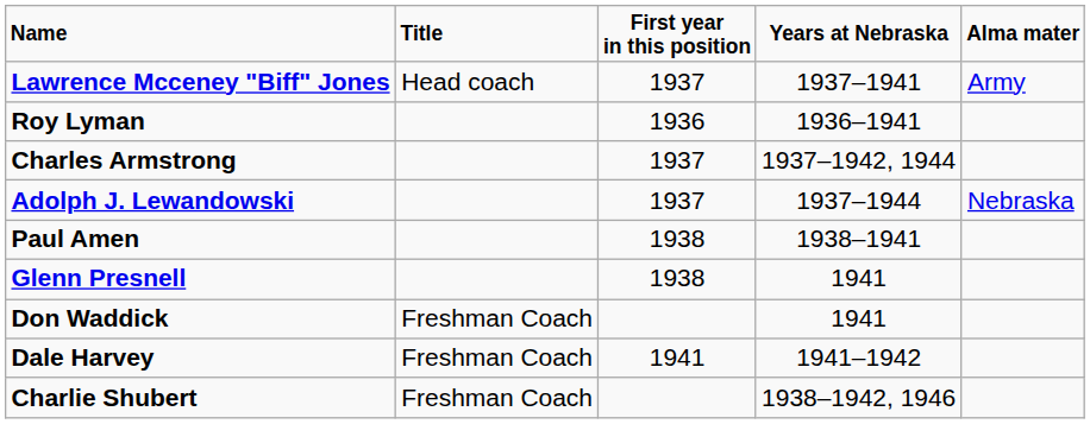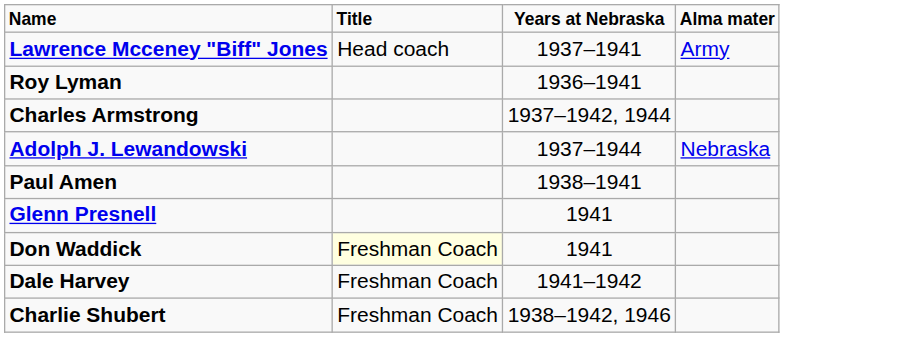 <table class="wikitable">
 <tr style="font-size:smaller">
 <td><strong>Name</strong></td>
 <td><strong>Title</strong></td>
-<td align="center"><strong>First year<br>in this position</strong></td>
 <td align="center"><strong>Years at Nebraska</strong></td>
 <td><strong>Alma mater</strong></td>
 </tr>
 <tr>
 <td><strong><a href='#'>Lawrence Mcceney "Biff" Jones</a></strong></td>
 <td>Head coach</td>
-<td align="center">1937</td>
 <td align="center">1937–1941</td>
 <td><a href='#'>Army</a></td>
 </tr>
 <tr>
 <td><strong>Roy Lyman</strong></td>
 <td></td>
-<td align="center">1936</td>
 <td align="center">1936–1941</td>
 <td></td>
 </tr>
 <tr>
 <td><strong>Charles Armstrong</strong></td>
 <td></td>
-<td align="center">1937</td>
 <td align="center">1937–1942, 1944</td>
 <td></td>
 </tr>
 <tr>
 <td><strong><a href='#'>Adolph J. Lewandowski</a></strong></td>
 <td></td>
-<td align="center">1937</td>
 <td align="center">1937–1944</td>
 <td><a href='#'>Nebraska</a></td>
 </tr>
 <tr>
 <td><strong>Paul Amen</strong></td>
 <td></td>
-<td align="center">1938</td>
 <td align="center">1938–1941</td>
 <td></td>
 </tr>
 <tr>
 <td><strong><a href='#'>Glenn Presnell</a></strong></td>
 <td></td>
-<td align="center">1938</td>
 <td align="center">1941</td>
 <td></td>
 </tr>
 <tr>
 <td><strong>Don Waddick</strong></td>
-<td>Freshman Coach</td>
-<td align="center"></td>
+<td style="background: lightyellow;">Freshman Coach</td>
 <td align="center">1941</td>
 <td></td>
 </tr>
 <tr>
 <td><strong>Dale Harvey</strong></td>
 <td>Freshman Coach</td>
-<td align="center">1941</td>
 <td align="center">1941–1942</td>
 <td></td>
 </tr>
 <tr>
 <td><strong>Charlie Shubert</strong></td>
 <td>Freshman Coach</td>
-<td align="center"></td>
 <td align="center">1938–1942, 1946</td>
 <td></td>
 </tr>
 </table>
